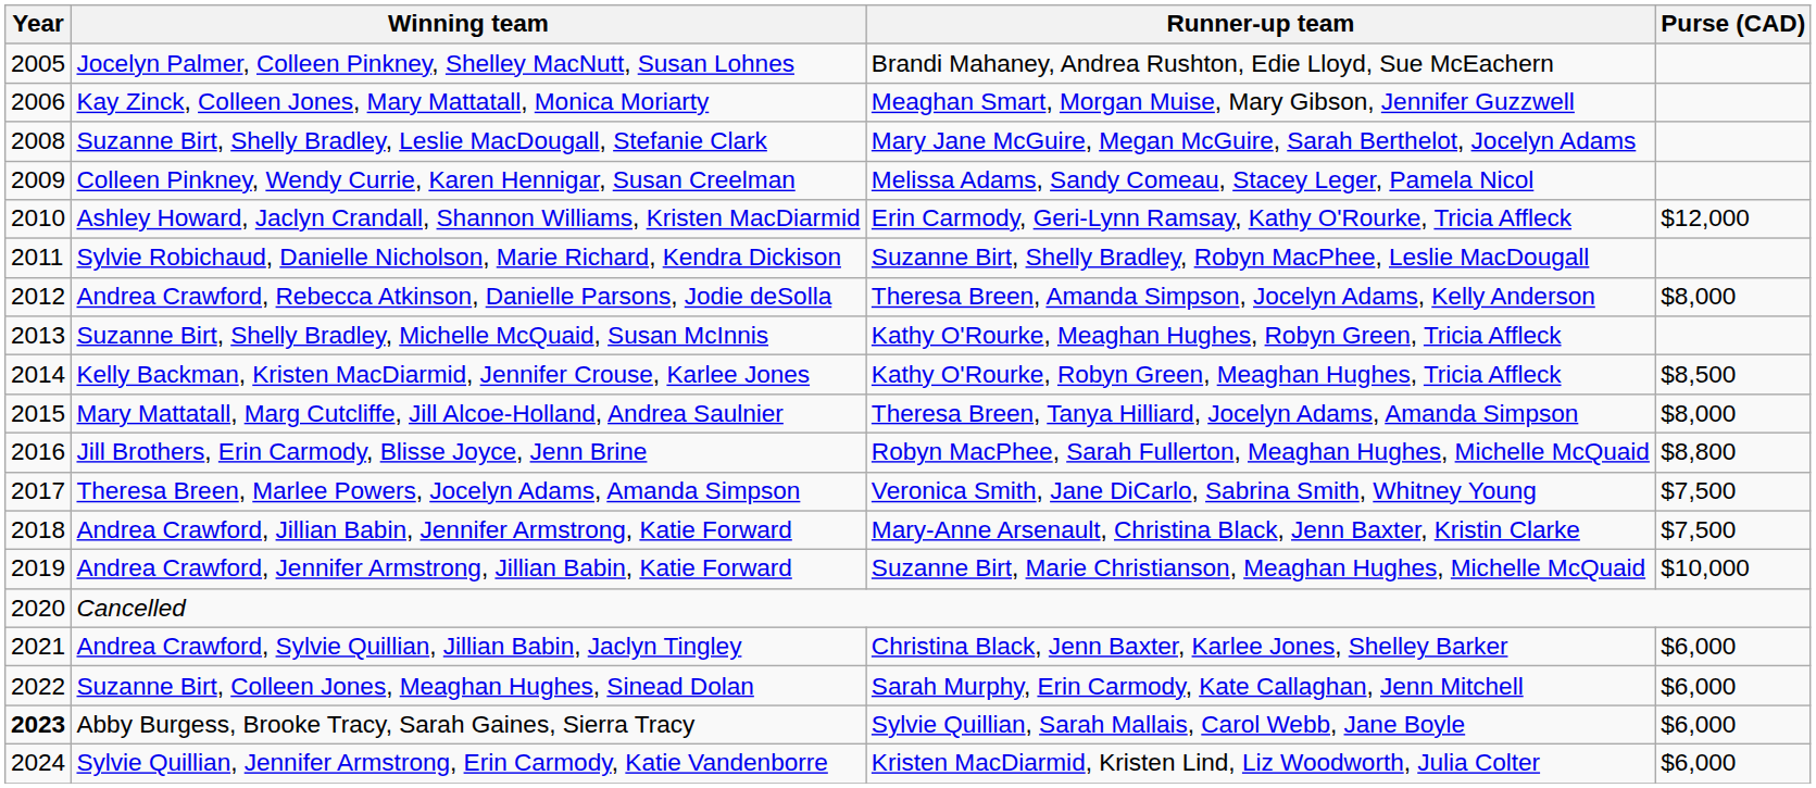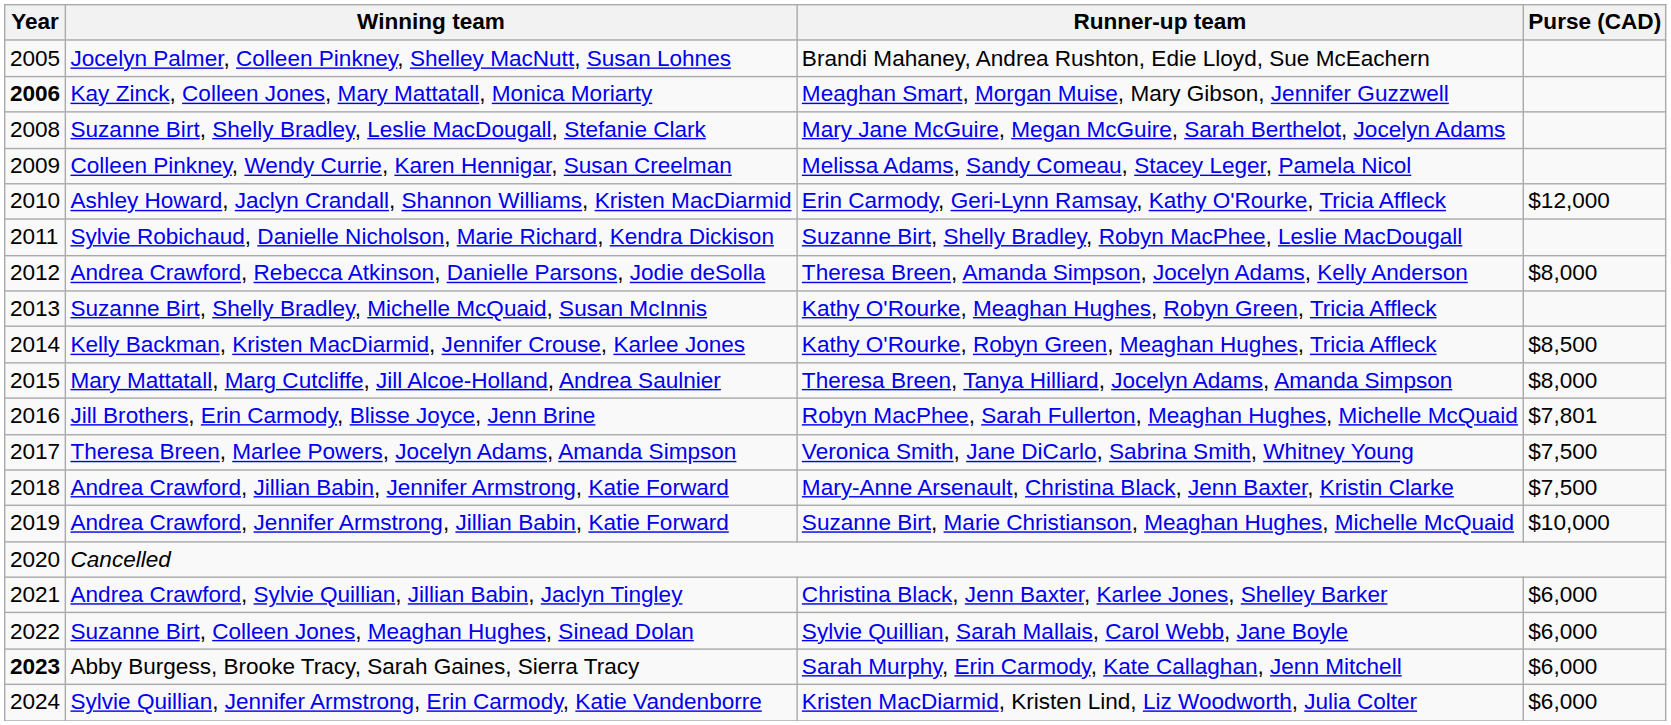 <table class="wikitable">
 <tr>
 <th scope="col">Year</th>
 <th scope="col">Winning team</th>
 <th scope="col">Runner-up team</th>
 <th scope="col">Purse (CAD)</th>
 </tr>
 <tr>
 <td>2005</td>
 <td> <a href='#'>Jocelyn Palmer</a>, <a href='#'>Colleen Pinkney</a>, <a href='#'>Shelley MacNutt</a>, <a href='#'>Susan Lohnes</a></td>
 <td> Brandi Mahaney, Andrea Rushton, Edie Lloyd, Sue McEachern</td>
 <td></td>
 </tr>
 <tr>
-<td>2006</td>
+<td><strong>2006</strong></td>
 <td> <a href='#'>Kay Zinck</a>, <a href='#'>Colleen Jones</a>, <a href='#'>Mary Mattatall</a>, <a href='#'>Monica Moriarty</a></td>
 <td> <a href='#'>Meaghan Smart</a>, <a href='#'>Morgan Muise</a>, Mary Gibson, <a href='#'>Jennifer Guzzwell</a></td>
 <td></td>
 </tr>
 <tr>
 <td>2008</td>
 <td> <a href='#'>Suzanne Birt</a>, <a href='#'>Shelly Bradley</a>, <a href='#'>Leslie MacDougall</a>, <a href='#'>Stefanie Clark</a></td>
 <td> <a href='#'>Mary Jane McGuire</a>, <a href='#'>Megan McGuire</a>, <a href='#'>Sarah Berthelot</a>, <a href='#'>Jocelyn Adams</a></td>
 <td></td>
 </tr>
 <tr>
 <td>2009</td>
 <td> <a href='#'>Colleen Pinkney</a>, <a href='#'>Wendy Currie</a>, <a href='#'>Karen Hennigar</a>, <a href='#'>Susan Creelman</a></td>
 <td> <a href='#'>Melissa Adams</a>, <a href='#'>Sandy Comeau</a>, <a href='#'>Stacey Leger</a>, <a href='#'>Pamela Nicol</a></td>
 <td></td>
 </tr>
 <tr>
 <td>2010</td>
 <td> <a href='#'>Ashley Howard</a>, <a href='#'>Jaclyn Crandall</a>, <a href='#'>Shannon Williams</a>, <a href='#'>Kristen MacDiarmid</a></td>
 <td> <a href='#'>Erin Carmody</a>, <a href='#'>Geri-Lynn Ramsay</a>, <a href='#'>Kathy O'Rourke</a>, <a href='#'>Tricia Affleck</a></td>
 <td>$12,000</td>
 </tr>
 <tr>
 <td>2011</td>
 <td> <a href='#'>Sylvie Robichaud</a>, <a href='#'>Danielle Nicholson</a>, <a href='#'>Marie Richard</a>, <a href='#'>Kendra Dickison</a></td>
 <td> <a href='#'>Suzanne Birt</a>, <a href='#'>Shelly Bradley</a>, <a href='#'>Robyn MacPhee</a>, <a href='#'>Leslie MacDougall</a></td>
 <td></td>
 </tr>
 <tr>
 <td>2012</td>
 <td> <a href='#'>Andrea Crawford</a>, <a href='#'>Rebecca Atkinson</a>, <a href='#'>Danielle Parsons</a>, <a href='#'>Jodie deSolla</a></td>
 <td> <a href='#'>Theresa Breen</a>, <a href='#'>Amanda Simpson</a>, <a href='#'>Jocelyn Adams</a>, <a href='#'>Kelly Anderson</a></td>
 <td>$8,000</td>
 </tr>
 <tr>
 <td>2013</td>
 <td> <a href='#'>Suzanne Birt</a>, <a href='#'>Shelly Bradley</a>, <a href='#'>Michelle McQuaid</a>, <a href='#'>Susan McInnis</a></td>
 <td> <a href='#'>Kathy O'Rourke</a>, <a href='#'>Meaghan Hughes</a>, <a href='#'>Robyn Green</a>, <a href='#'>Tricia Affleck</a></td>
 <td></td>
 </tr>
 <tr>
 <td>2014</td>
 <td> <a href='#'>Kelly Backman</a>, <a href='#'>Kristen MacDiarmid</a>, <a href='#'>Jennifer Crouse</a>, <a href='#'>Karlee Jones</a></td>
 <td> <a href='#'>Kathy O'Rourke</a>, <a href='#'>Robyn Green</a>, <a href='#'>Meaghan Hughes</a>, <a href='#'>Tricia Affleck</a></td>
 <td>$8,500</td>
 </tr>
 <tr>
 <td>2015</td>
 <td> <a href='#'>Mary Mattatall</a>, <a href='#'>Marg Cutcliffe</a>, <a href='#'>Jill Alcoe-Holland</a>, <a href='#'>Andrea Saulnier</a></td>
 <td> <a href='#'>Theresa Breen</a>, <a href='#'>Tanya Hilliard</a>, <a href='#'>Jocelyn Adams</a>, <a href='#'>Amanda Simpson</a></td>
 <td>$8,000</td>
 </tr>
 <tr>
 <td>2016</td>
 <td> <a href='#'>Jill Brothers</a>, <a href='#'>Erin Carmody</a>, <a href='#'>Blisse Joyce</a>, <a href='#'>Jenn Brine</a></td>
 <td> <a href='#'>Robyn MacPhee</a>, <a href='#'>Sarah Fullerton</a>, <a href='#'>Meaghan Hughes</a>, <a href='#'>Michelle McQuaid</a></td>
-<td>$8,800</td>
+<td>$7,801</td>
 </tr>
 <tr>
 <td>2017</td>
 <td> <a href='#'>Theresa Breen</a>, <a href='#'>Marlee Powers</a>, <a href='#'>Jocelyn Adams</a>, <a href='#'>Amanda Simpson</a></td>
 <td> <a href='#'>Veronica Smith</a>, <a href='#'>Jane DiCarlo</a>, <a href='#'>Sabrina Smith</a>, <a href='#'>Whitney Young</a></td>
 <td>$7,500</td>
 </tr>
 <tr>
 <td>2018</td>
 <td> <a href='#'>Andrea Crawford</a>, <a href='#'>Jillian Babin</a>, <a href='#'>Jennifer Armstrong</a>, <a href='#'>Katie Forward</a></td>
 <td> <a href='#'>Mary-Anne Arsenault</a>, <a href='#'>Christina Black</a>, <a href='#'>Jenn Baxter</a>, <a href='#'>Kristin Clarke</a></td>
 <td>$7,500</td>
 </tr>
 <tr>
 <td>2019</td>
 <td> <a href='#'>Andrea Crawford</a>, <a href='#'>Jennifer Armstrong</a>, <a href='#'>Jillian Babin</a>, <a href='#'>Katie Forward</a></td>
 <td> <a href='#'>Suzanne Birt</a>, <a href='#'>Marie Christianson</a>, <a href='#'>Meaghan Hughes</a>, <a href='#'>Michelle McQuaid</a></td>
 <td>$10,000</td>
 </tr>
 <tr>
 <td>2020</td>
 <td colspan="3"><em>Cancelled</em></td>
 </tr>
 <tr>
 <td>2021</td>
 <td> <a href='#'>Andrea Crawford</a>, <a href='#'>Sylvie Quillian</a>, <a href='#'>Jillian Babin</a>, <a href='#'>Jaclyn Tingley</a></td>
 <td> <a href='#'>Christina Black</a>, <a href='#'>Jenn Baxter</a>, <a href='#'>Karlee Jones</a>, <a href='#'>Shelley Barker</a></td>
 <td>$6,000</td>
 </tr>
 <tr>
 <td>2022</td>
 <td> <a href='#'>Suzanne Birt</a>, <a href='#'>Colleen Jones</a>, <a href='#'>Meaghan Hughes</a>, <a href='#'>Sinead Dolan</a></td>
-<td> <a href='#'>Sarah Murphy</a>, <a href='#'>Erin Carmody</a>, <a href='#'>Kate Callaghan</a>, <a href='#'>Jenn Mitchell</a></td>
+<td> <a href='#'>Sylvie Quillian</a>, <a href='#'>Sarah Mallais</a>, <a href='#'>Carol Webb</a>, <a href='#'>Jane Boyle</a></td>
 <td>$6,000</td>
 </tr>
 <tr>
 <td><strong>2023</strong></td>
 <td> Abby Burgess, Brooke Tracy, Sarah Gaines, Sierra Tracy</td>
-<td> <a href='#'>Sylvie Quillian</a>, <a href='#'>Sarah Mallais</a>, <a href='#'>Carol Webb</a>, <a href='#'>Jane Boyle</a></td>
+<td> <a href='#'>Sarah Murphy</a>, <a href='#'>Erin Carmody</a>, <a href='#'>Kate Callaghan</a>, <a href='#'>Jenn Mitchell</a></td>
 <td>$6,000</td>
 </tr>
 <tr>
 <td>2024</td>
 <td> <a href='#'>Sylvie Quillian</a>, <a href='#'>Jennifer Armstrong</a>, <a href='#'>Erin Carmody</a>, <a href='#'>Katie Vandenborre</a></td>
 <td> <a href='#'>Kristen MacDiarmid</a>, Kristen Lind, <a href='#'>Liz Woodworth</a>, <a href='#'>Julia Colter</a></td>
 <td>$6,000</td>
 </tr>
 </table>
